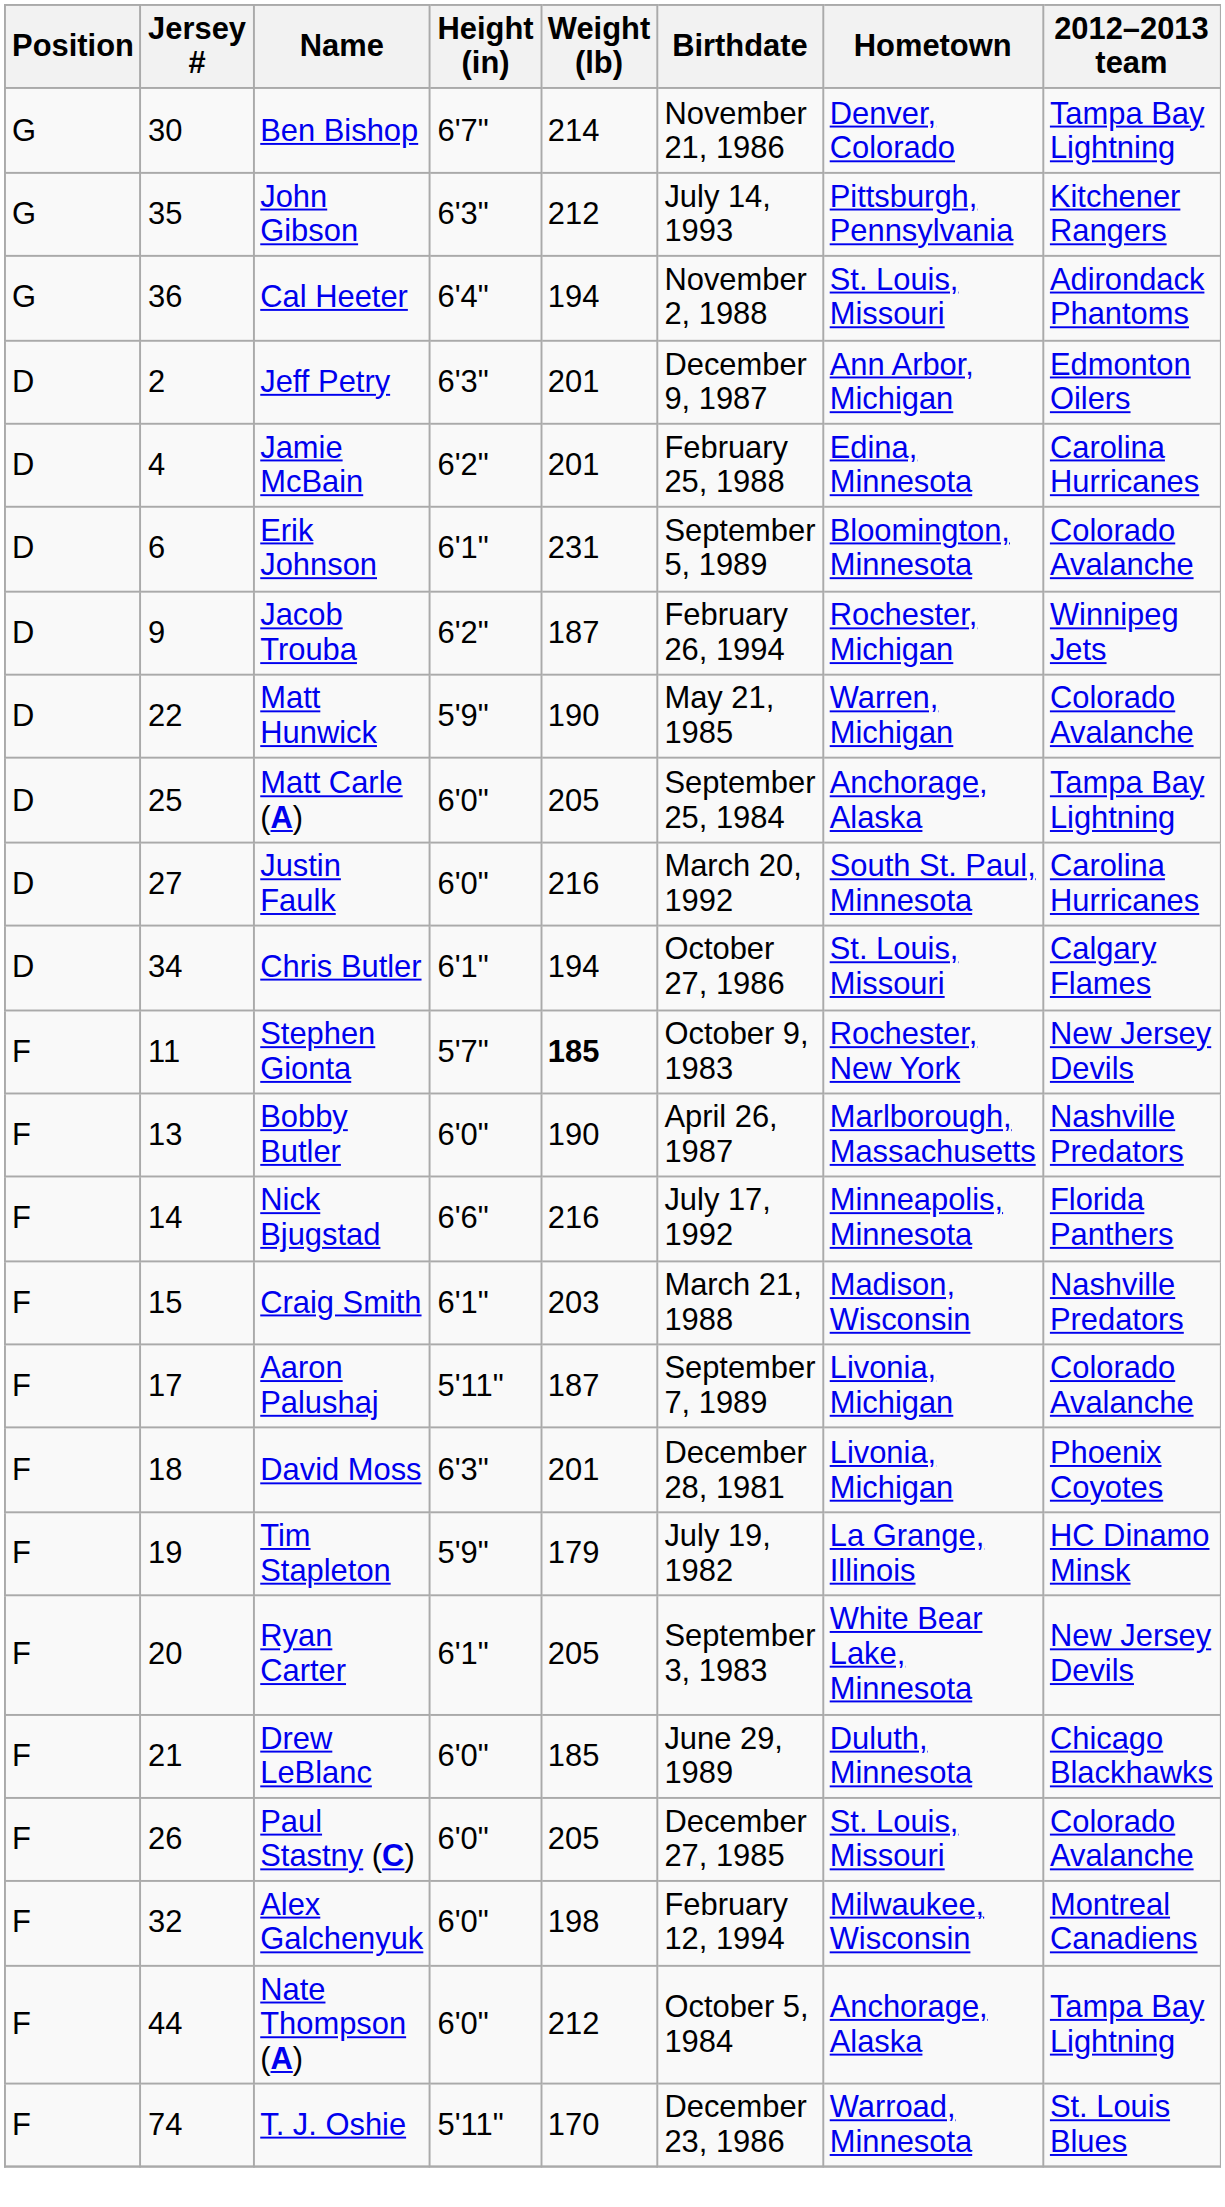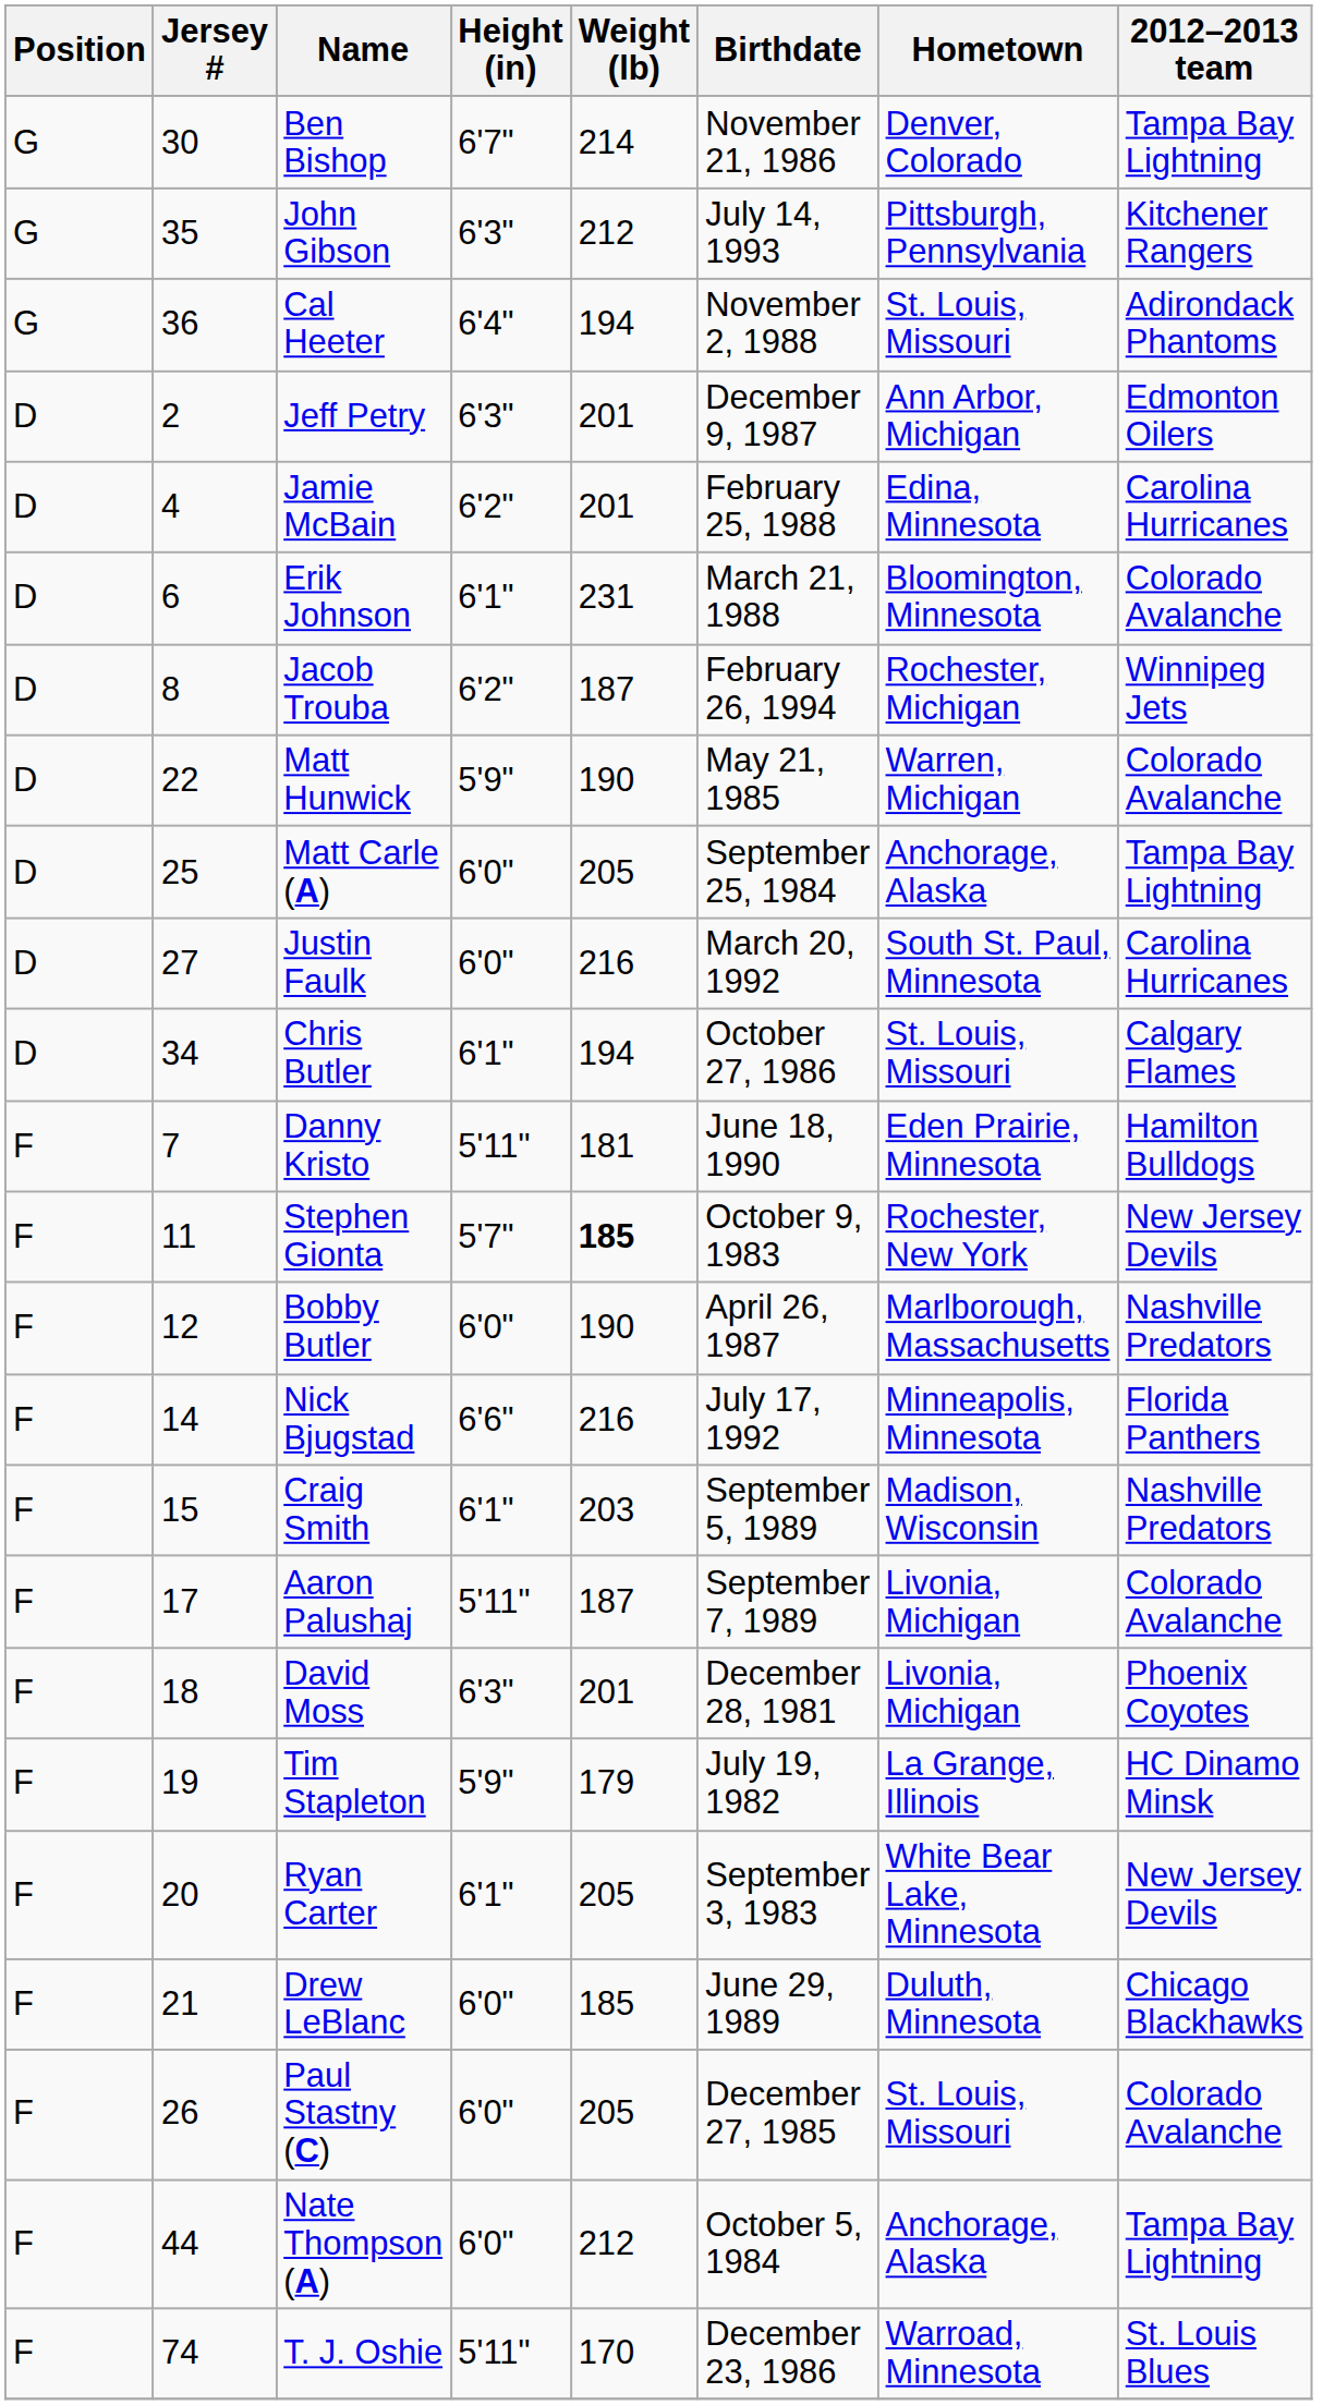 <table class="wikitable sortable">
 <tr>
 <th>Position</th>
 <th>Jersey #</th>
 <th>Name</th>
 <th>Height (in)</th>
 <th>Weight (lb)</th>
 <th>Birthdate</th>
 <th>Hometown</th>
 <th>2012–2013 team</th>
 </tr>
 <tr>
 <td>G</td>
 <td>30</td>
 <td><a href='#'>Ben Bishop</a></td>
 <td>6'7"</td>
 <td>214</td>
 <td>November 21, 1986</td>
 <td><a href='#'>Denver, Colorado</a></td>
 <td><a href='#'>Tampa Bay Lightning</a></td>
 </tr>
 <tr>
 <td>G</td>
 <td>35</td>
 <td><a href='#'>John Gibson</a></td>
 <td>6'3"</td>
 <td>212</td>
 <td>July 14, 1993</td>
 <td><a href='#'>Pittsburgh, Pennsylvania</a></td>
 <td><a href='#'>Kitchener Rangers</a></td>
 </tr>
 <tr>
 <td>G</td>
 <td>36</td>
 <td><a href='#'>Cal Heeter</a></td>
 <td>6'4"</td>
 <td>194</td>
 <td>November 2, 1988</td>
 <td><a href='#'>St. Louis, Missouri</a></td>
 <td><a href='#'>Adirondack Phantoms</a></td>
 </tr>
 <tr>
 <td>D</td>
 <td>2</td>
 <td><a href='#'>Jeff Petry</a></td>
 <td>6'3"</td>
 <td>201</td>
 <td>December 9, 1987</td>
 <td><a href='#'>Ann Arbor, Michigan</a></td>
 <td><a href='#'>Edmonton Oilers</a></td>
 </tr>
 <tr>
 <td>D</td>
 <td>4</td>
 <td><a href='#'>Jamie McBain</a></td>
 <td>6'2"</td>
 <td>201</td>
 <td>February 25, 1988</td>
 <td><a href='#'>Edina, Minnesota</a></td>
 <td><a href='#'>Carolina Hurricanes</a></td>
 </tr>
 <tr>
 <td>D</td>
 <td>6</td>
 <td><a href='#'>Erik Johnson</a></td>
 <td>6'1"</td>
 <td>231</td>
-<td>September 5, 1989</td>
+<td>March 21, 1988</td>
 <td><a href='#'>Bloomington, Minnesota</a></td>
 <td><a href='#'>Colorado Avalanche</a></td>
 </tr>
 <tr>
 <td>D</td>
-<td>9</td>
+<td>8</td>
 <td><a href='#'>Jacob Trouba</a></td>
 <td>6'2"</td>
 <td>187</td>
 <td>February 26, 1994</td>
 <td><a href='#'>Rochester, Michigan</a></td>
 <td><a href='#'>Winnipeg Jets</a></td>
 </tr>
 <tr>
 <td>D</td>
 <td>22</td>
 <td><a href='#'>Matt Hunwick</a></td>
 <td>5'9"</td>
 <td>190</td>
 <td>May 21, 1985</td>
 <td><a href='#'>Warren, Michigan</a></td>
 <td><a href='#'>Colorado Avalanche</a></td>
 </tr>
 <tr>
 <td>D</td>
 <td>25</td>
 <td><a href='#'>Matt Carle</a> (<strong><a href='#'>A</a></strong>)</td>
 <td>6'0"</td>
 <td>205</td>
 <td>September 25, 1984</td>
 <td><a href='#'>Anchorage, Alaska</a></td>
 <td><a href='#'>Tampa Bay Lightning</a></td>
 </tr>
 <tr>
 <td>D</td>
 <td>27</td>
 <td><a href='#'>Justin Faulk</a></td>
 <td>6'0"</td>
 <td>216</td>
 <td>March 20, 1992</td>
 <td><a href='#'>South St. Paul, Minnesota</a></td>
 <td><a href='#'>Carolina Hurricanes</a></td>
 </tr>
 <tr>
 <td>D</td>
 <td>34</td>
 <td><a href='#'>Chris Butler</a></td>
 <td>6'1"</td>
 <td>194</td>
 <td>October 27, 1986</td>
 <td><a href='#'>St. Louis, Missouri</a></td>
 <td><a href='#'>Calgary Flames</a></td>
 </tr>
 <tr>
 <td>F</td>
+<td>7</td>
+<td><a href='#'>Danny Kristo</a></td>
+<td>5'11"</td>
+<td>181</td>
+<td>June 18, 1990</td>
+<td><a href='#'>Eden Prairie, Minnesota</a></td>
+<td><a href='#'>Hamilton Bulldogs</a></td>
+</tr>
+<tr>
+<td>F</td>
 <td>11</td>
 <td><a href='#'>Stephen Gionta</a></td>
 <td>5'7"</td>
 <td><strong>185</strong></td>
 <td>October 9, 1983</td>
 <td><a href='#'>Rochester, New York</a></td>
 <td><a href='#'>New Jersey Devils</a></td>
 </tr>
 <tr>
 <td>F</td>
-<td>13</td>
+<td>12</td>
 <td><a href='#'>Bobby Butler</a></td>
 <td>6'0"</td>
 <td>190</td>
 <td>April 26, 1987</td>
 <td><a href='#'>Marlborough, Massachusetts</a></td>
 <td><a href='#'>Nashville Predators</a></td>
 </tr>
 <tr>
 <td>F</td>
 <td>14</td>
 <td><a href='#'>Nick Bjugstad</a></td>
 <td>6'6"</td>
 <td>216</td>
 <td>July 17, 1992</td>
 <td><a href='#'>Minneapolis, Minnesota</a></td>
 <td><a href='#'>Florida Panthers</a></td>
 </tr>
 <tr>
 <td>F</td>
 <td>15</td>
 <td><a href='#'>Craig Smith</a></td>
 <td>6'1"</td>
 <td>203</td>
-<td>March 21, 1988</td>
+<td>September 5, 1989</td>
 <td><a href='#'>Madison, Wisconsin</a></td>
 <td><a href='#'>Nashville Predators</a></td>
 </tr>
 <tr>
 <td>F</td>
 <td>17</td>
 <td><a href='#'>Aaron Palushaj</a></td>
 <td>5'11"</td>
 <td>187</td>
 <td>September 7, 1989</td>
 <td><a href='#'>Livonia, Michigan</a></td>
 <td><a href='#'>Colorado Avalanche</a></td>
 </tr>
 <tr>
 <td>F</td>
 <td>18</td>
 <td><a href='#'>David Moss</a></td>
 <td>6'3"</td>
 <td>201</td>
 <td>December 28, 1981</td>
 <td><a href='#'>Livonia, Michigan</a></td>
 <td><a href='#'>Phoenix Coyotes</a></td>
 </tr>
 <tr>
 <td>F</td>
 <td>19</td>
 <td><a href='#'>Tim Stapleton</a></td>
 <td>5'9"</td>
 <td>179</td>
 <td>July 19, 1982</td>
 <td><a href='#'>La Grange, Illinois</a></td>
 <td><a href='#'>HC Dinamo Minsk</a></td>
 </tr>
 <tr>
 <td>F</td>
 <td>20</td>
 <td><a href='#'>Ryan Carter</a></td>
 <td>6'1"</td>
 <td>205</td>
 <td>September 3, 1983</td>
 <td><a href='#'>White Bear Lake, Minnesota</a></td>
 <td><a href='#'>New Jersey Devils</a></td>
 </tr>
 <tr>
 <td>F</td>
 <td>21</td>
 <td><a href='#'>Drew LeBlanc</a></td>
 <td>6'0"</td>
 <td>185</td>
 <td>June 29, 1989</td>
 <td><a href='#'>Duluth, Minnesota</a></td>
 <td><a href='#'>Chicago Blackhawks</a></td>
 </tr>
 <tr>
 <td>F</td>
 <td>26</td>
 <td><a href='#'>Paul Stastny</a> (<strong><a href='#'>C</a></strong>)</td>
 <td>6'0"</td>
 <td>205</td>
 <td>December 27, 1985</td>
 <td><a href='#'>St. Louis, Missouri</a></td>
 <td><a href='#'>Colorado Avalanche</a></td>
 </tr>
 <tr>
 <td>F</td>
-<td>32</td>
-<td><a href='#'>Alex Galchenyuk</a></td>
-<td>6'0"</td>
-<td>198</td>
-<td>February 12, 1994</td>
-<td><a href='#'>Milwaukee, Wisconsin</a></td>
-<td><a href='#'>Montreal Canadiens</a></td>
-</tr>
-<tr>
-<td>F</td>
 <td>44</td>
 <td><a href='#'>Nate Thompson</a> (<strong><a href='#'>A</a></strong>)</td>
 <td>6'0"</td>
 <td>212</td>
 <td>October 5, 1984</td>
 <td><a href='#'>Anchorage, Alaska</a></td>
 <td><a href='#'>Tampa Bay Lightning</a></td>
 </tr>
 <tr>
 <td>F</td>
 <td>74</td>
 <td><a href='#'>T. J. Oshie</a></td>
 <td>5'11"</td>
 <td>170</td>
 <td>December 23, 1986</td>
 <td><a href='#'>Warroad, Minnesota</a></td>
 <td><a href='#'>St. Louis Blues</a></td>
 </tr>
 <tr>
 </tr>
 </table>
